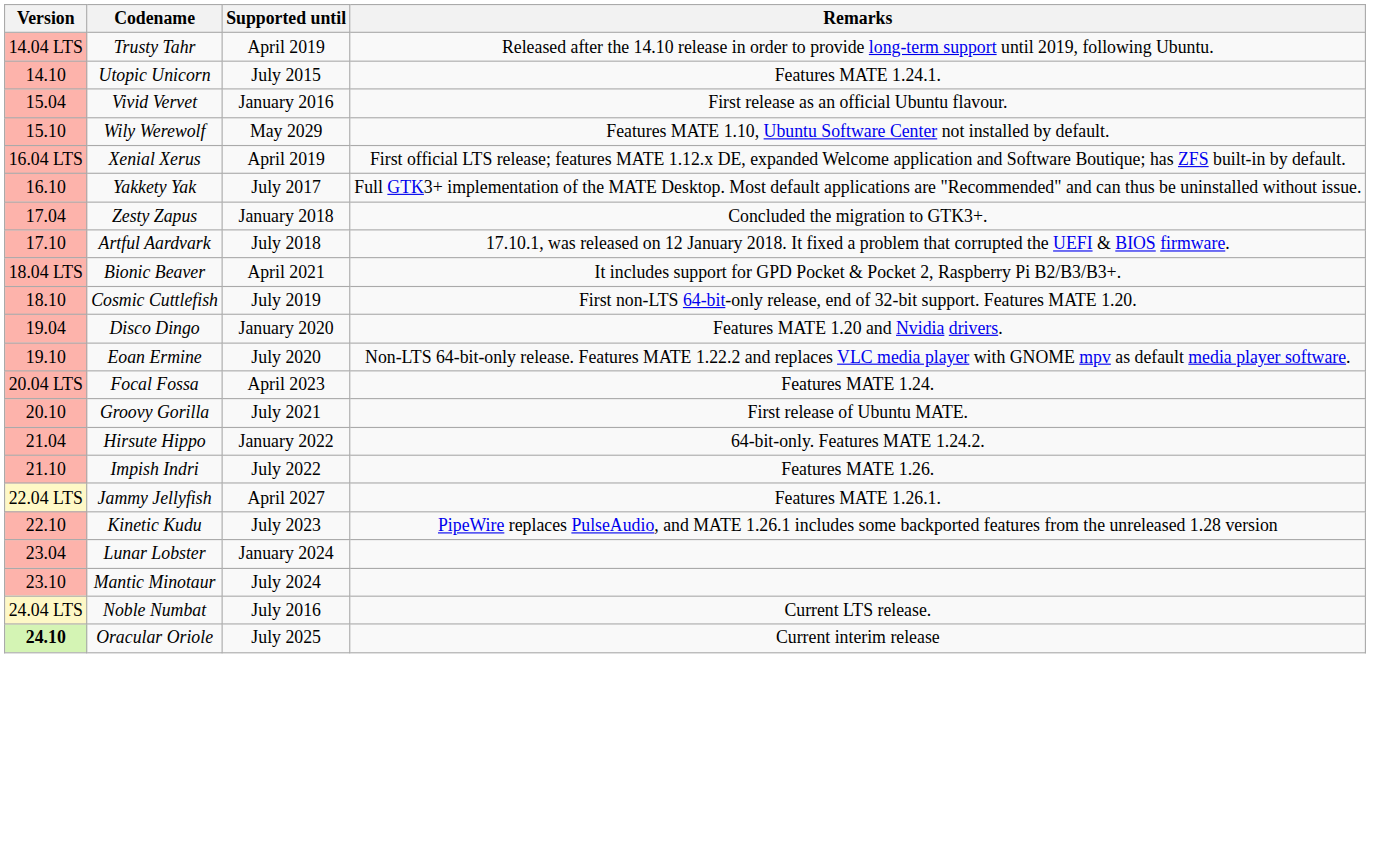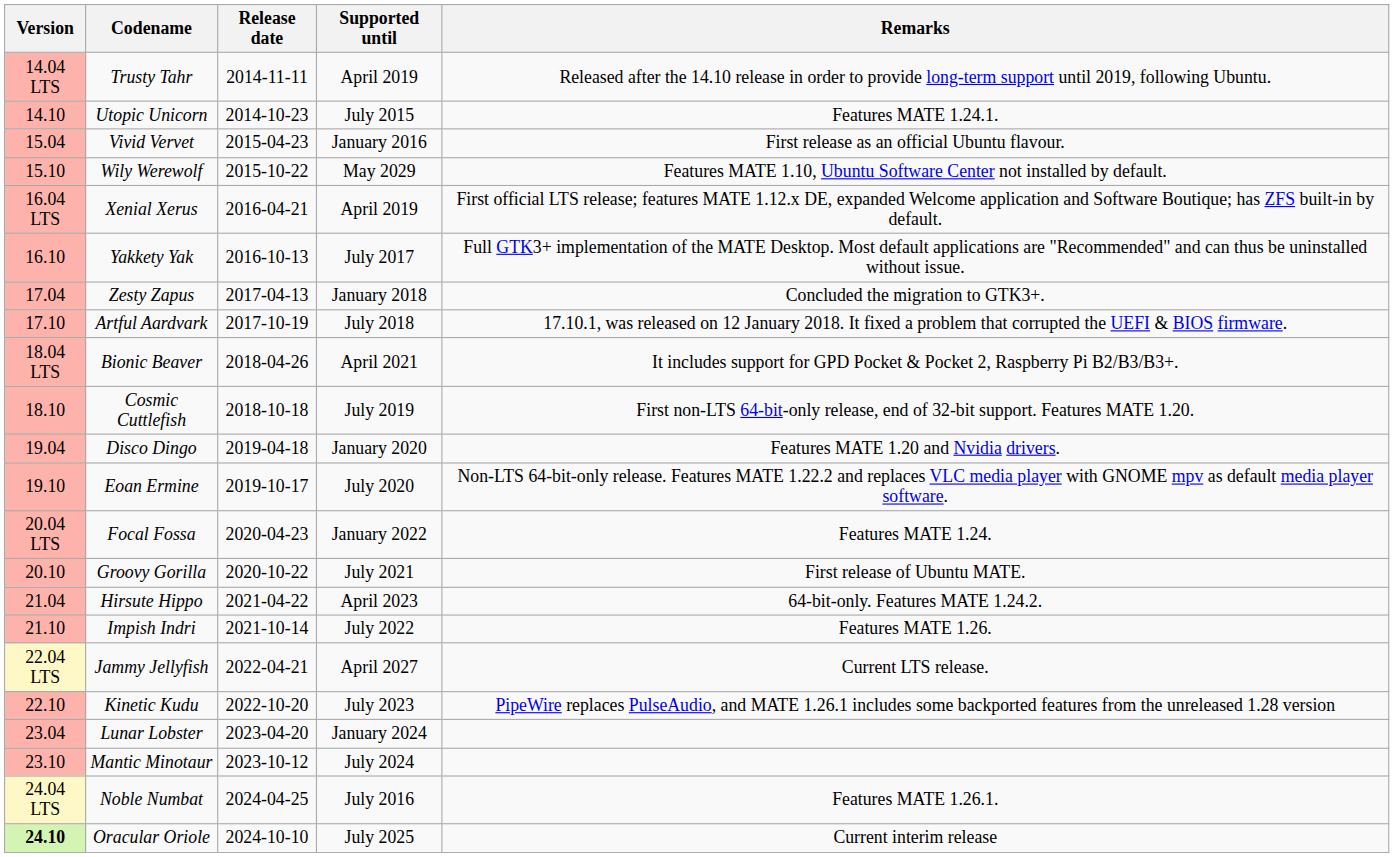 <table class="wikitable sortable" style=text-align:center>
 <tr>
 <th>Version</th>
 <th>Codename</th>
+<th>Release date</th>
 <th>Supported until</th>
 <th>Remarks</th>
 </tr>
 <tr>
 <td style=background:#fdb3ab>14.04 LTS</td>
 <td><em>Trusty Tahr</em></td>
+<td>2014-11-11</td>
 <td>April 2019</td>
 <td>Released after the 14.10 release in order to provide <a href='#'>long-term support</a> until 2019, following Ubuntu.</td>
 </tr>
 <tr>
 <td style=background:#fdb3ab>14.10</td>
 <td><em>Utopic Unicorn</em></td>
+<td>2014-10-23</td>
 <td>July 2015</td>
 <td>Features MATE 1.24.1.</td>
 </tr>
 <tr>
 <td style=background:#fdb3ab>15.04</td>
 <td><em>Vivid Vervet</em></td>
+<td>2015-04-23</td>
 <td>January 2016</td>
 <td>First release as an official Ubuntu flavour.</td>
 </tr>
 <tr>
 <td style=background:#fdb3ab>15.10</td>
 <td><em>Wily Werewolf</em></td>
+<td>2015-10-22</td>
 <td>May 2029</td>
 <td>Features MATE 1.10, <a href='#'>Ubuntu Software Center</a> not installed by default.</td>
 </tr>
 <tr>
 <td style=background:#fdb3ab>16.04 LTS</td>
 <td><em>Xenial Xerus</em></td>
+<td>2016-04-21</td>
 <td>April 2019</td>
 <td>First official LTS release; features MATE 1.12.x DE, expanded Welcome application and Software Boutique; has <a href='#'>ZFS</a> built-in by default.</td>
 </tr>
 <tr>
 <td style=background:#fdb3ab>16.10</td>
 <td><em>Yakkety Yak</em></td>
+<td>2016-10-13</td>
 <td>July 2017</td>
 <td>Full <a href='#'>GTK</a>3+ implementation of the MATE Desktop. Most default applications are "Recommended" and can thus be uninstalled without issue.</td>
 </tr>
 <tr>
 <td style=background:#fdb3ab>17.04</td>
 <td><em>Zesty Zapus</em></td>
+<td>2017-04-13</td>
 <td>January 2018</td>
 <td>Concluded the migration to GTK3+.</td>
 </tr>
 <tr>
 <td style=background:#fdb3ab>17.10</td>
 <td><em>Artful Aardvark</em></td>
+<td>2017-10-19</td>
 <td>July 2018</td>
 <td>17.10.1, was released on 12 January 2018. It fixed a problem that corrupted the <a href='#'>UEFI</a> & <a href='#'>BIOS</a> <a href='#'>firmware</a>.</td>
 </tr>
 <tr>
 <td style=background:#fdb3ab>18.04 LTS</td>
 <td><em>Bionic Beaver</em></td>
+<td>2018-04-26</td>
 <td>April 2021</td>
 <td>It includes support for GPD Pocket & Pocket 2, Raspberry Pi B2/B3/B3+.</td>
 </tr>
 <tr>
 <td style=background:#fdb3ab>18.10</td>
 <td><em>Cosmic Cuttlefish</em></td>
+<td>2018-10-18</td>
 <td>July 2019</td>
 <td>First non-LTS <a href='#'>64-bit</a>-only release, end of 32-bit support. Features MATE 1.20.</td>
 </tr>
 <tr>
 <td style=background:#fdb3ab>19.04</td>
 <td><em>Disco Dingo</em></td>
+<td>2019-04-18</td>
 <td>January 2020</td>
 <td>Features MATE 1.20 and <a href='#'>Nvidia</a> <a href='#'>drivers</a>.</td>
 </tr>
 <tr>
 <td style=background:#fdb3ab>19.10</td>
 <td><em>Eoan Ermine</em></td>
+<td>2019-10-17</td>
 <td>July 2020</td>
 <td>Non-LTS 64-bit-only release. Features MATE 1.22.2 and replaces <a href='#'>VLC media player</a> with GNOME <a href='#'>mpv</a> as default <a href='#'>media player software</a>.</td>
 </tr>
 <tr>
 <td style=background:#fdb3ab>20.04 LTS</td>
 <td><em>Focal Fossa</em></td>
-<td>April 2023</td>
+<td>2020-04-23</td>
+<td>January 2022</td>
 <td>Features MATE 1.24.</td>
 </tr>
 <tr>
 <td style=background:#fdb3ab>20.10</td>
 <td><em>Groovy Gorilla</em></td>
+<td>2020-10-22</td>
 <td>July 2021</td>
 <td>First release of Ubuntu MATE.</td>
 </tr>
 <tr>
 <td style=background:#fdb3ab>21.04</td>
 <td><em>Hirsute Hippo</em></td>
-<td>January 2022</td>
+<td>2021-04-22</td>
+<td>April 2023</td>
 <td>64-bit-only. Features MATE 1.24.2.</td>
 </tr>
 <tr>
 <td style=background:#fdb3ab>21.10</td>
 <td><em>Impish Indri</em></td>
+<td>2021-10-14</td>
 <td>July 2022</td>
 <td>Features MATE 1.26.</td>
 </tr>
 <tr>
 <td style=background:#fef8c6>22.04 LTS</td>
 <td><em>Jammy Jellyfish</em></td>
+<td>2022-04-21</td>
 <td>April 2027</td>
-<td>Features MATE 1.26.1.</td>
+<td>Current LTS release.</td>
 </tr>
 <tr>
 <td style=background:#fdb3ab>22.10</td>
 <td><em>Kinetic Kudu</em></td>
+<td>2022-10-20</td>
 <td>July 2023</td>
 <td><a href='#'>PipeWire</a> replaces <a href='#'>PulseAudio</a>, and MATE 1.26.1 includes some backported features from the unreleased 1.28 version</td>
 </tr>
 <tr>
 <td style=background:#fdb3ab>23.04</td>
 <td><em>Lunar Lobster</em></td>
+<td>2023-04-20</td>
 <td>January 2024</td>
 <td></td>
 </tr>
 <tr>
 <td style=background:#fdb3ab>23.10</td>
 <td><em>Mantic Minotaur</em></td>
+<td>2023-10-12</td>
 <td>July 2024</td>
 <td></td>
 </tr>
 <tr>
 <td style=background:#fef8c6>24.04 LTS</td>
 <td><em>Noble Numbat</em></td>
+<td>2024-04-25</td>
 <td>July 2016</td>
-<td>Current LTS release.</td>
+<td>Features MATE 1.26.1.</td>
 </tr>
 <tr>
 <th style=background:#d4f4b4>24.10</th>
 <td><em>Oracular Oriole</em></td>
+<td>2024-10-10</td>
 <td>July 2025</td>
 <td>Current interim release</td>
 </tr>
 </table>
